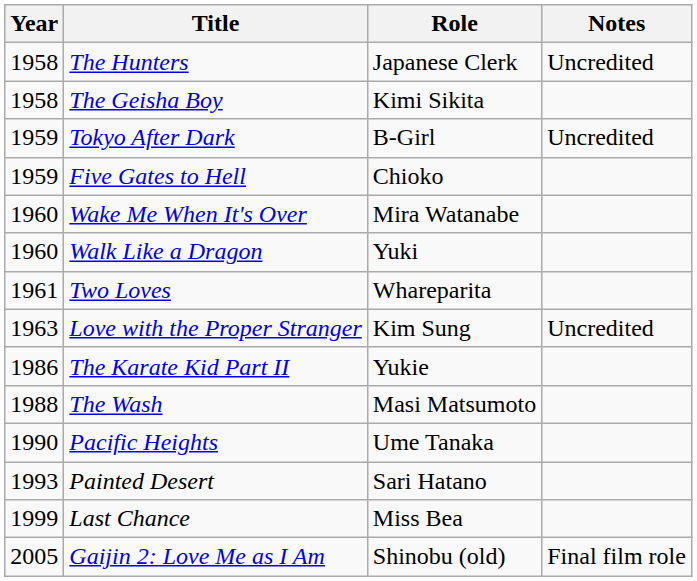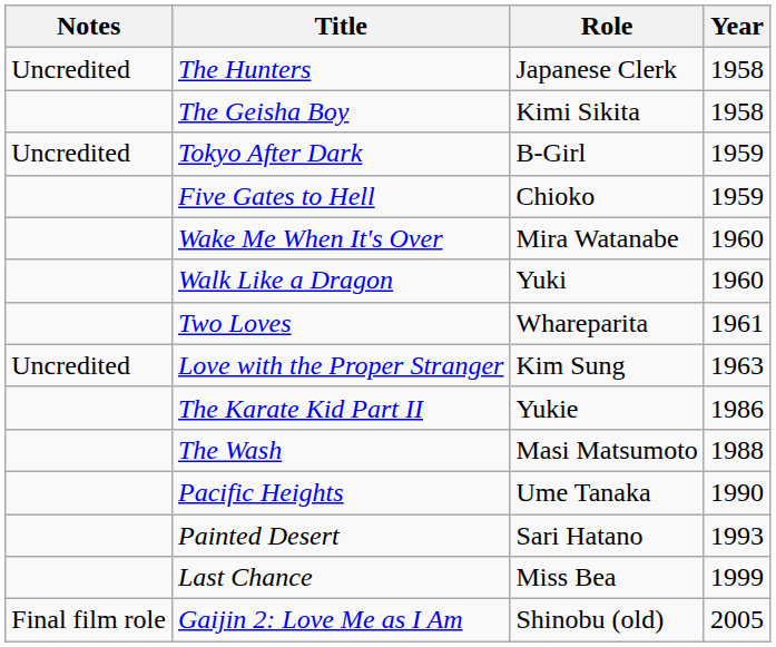 <table class="wikitable sortable">
 <tr>
-<th>Year</th>
+<th class="unsortable">Notes</th>
 <th>Title</th>
 <th>Role</th>
-<th class="unsortable">Notes</th>
+<th>Year</th>
 </tr>
 <tr>
-<td>1958</td>
+<td>Uncredited</td>
 <td data-sort-value="Hunters, The"><em><a href='#'>The Hunters</a></em></td>
 <td>Japanese Clerk</td>
-<td>Uncredited</td>
+<td>1958</td>
 </tr>
 <tr>
-<td>1958</td>
+<td></td>
 <td data-sort-value="Geisha Boy, The"><em><a href='#'>The Geisha Boy</a></em></td>
 <td>Kimi Sikita</td>
-<td></td>
+<td>1958</td>
 </tr>
 <tr>
-<td>1959</td>
+<td>Uncredited</td>
 <td><em><a href='#'>Tokyo After Dark</a></em></td>
 <td>B-Girl</td>
-<td>Uncredited</td>
+<td>1959</td>
 </tr>
 <tr>
-<td>1959</td>
+<td></td>
 <td><em><a href='#'>Five Gates to Hell</a></em></td>
 <td>Chioko</td>
-<td></td>
+<td>1959</td>
 </tr>
 <tr>
-<td>1960</td>
+<td></td>
 <td><em><a href='#'>Wake Me When It's Over</a></em></td>
 <td>Mira Watanabe</td>
-<td></td>
+<td>1960</td>
 </tr>
 <tr>
-<td>1960</td>
+<td></td>
 <td><em><a href='#'>Walk Like a Dragon</a></em></td>
 <td>Yuki</td>
-<td></td>
+<td>1960</td>
 </tr>
 <tr>
-<td>1961</td>
+<td></td>
 <td><em><a href='#'>Two Loves</a></em></td>
 <td>Whareparita</td>
-<td></td>
+<td>1961</td>
 </tr>
 <tr>
-<td>1963</td>
+<td>Uncredited</td>
 <td><em><a href='#'>Love with the Proper Stranger</a></em></td>
 <td>Kim Sung</td>
-<td>Uncredited</td>
+<td>1963</td>
 </tr>
 <tr>
-<td>1986</td>
+<td></td>
 <td data-sort-value="Karate Kid Part II, The"><em><a href='#'>The Karate Kid Part II</a></em></td>
 <td>Yukie</td>
-<td></td>
+<td>1986</td>
 </tr>
 <tr>
-<td>1988</td>
+<td></td>
 <td data-sort-value="Wash, The"><em><a href='#'>The Wash</a></em></td>
 <td>Masi Matsumoto</td>
-<td></td>
+<td>1988</td>
 </tr>
 <tr>
-<td>1990</td>
+<td></td>
 <td><em><a href='#'>Pacific Heights</a></em></td>
 <td>Ume Tanaka</td>
-<td></td>
+<td>1990</td>
 </tr>
 <tr>
-<td>1993</td>
+<td></td>
 <td><em>Painted Desert</em></td>
 <td>Sari Hatano</td>
-<td></td>
+<td>1993</td>
 </tr>
 <tr>
-<td>1999</td>
+<td></td>
 <td><em>Last Chance</em></td>
 <td>Miss Bea</td>
-<td></td>
+<td>1999</td>
 </tr>
 <tr>
-<td>2005</td>
+<td>Final film role</td>
 <td><em><a href='#'>Gaijin 2: Love Me as I Am</a></em></td>
 <td>Shinobu (old)</td>
-<td>Final film role</td>
+<td>2005</td>
 </tr>
 </table>
